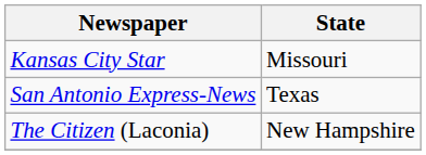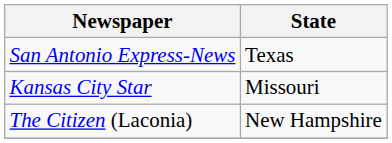 <table class="wikitable sortable">
 <tr valign=bottom>
 <th>Newspaper</th>
 <th>State</th>
 </tr>
 <tr>
+<td><em><a href='#'>San Antonio Express-News</a></em></td>
+<td>Texas</td>
+</tr>
+<tr>
 <td><em><a href='#'>Kansas City Star</a></em></td>
 <td>Missouri</td>
-</tr>
-<tr>
-<td><em><a href='#'>San Antonio Express-News</a></em></td>
-<td>Texas</td>
 </tr>
 <tr>
 <td><a href='#'><em>The Citizen</em></a> (Laconia)</td>
 <td>New Hampshire</td>
 </tr>
 <tr>
 </tr>
 </table>
